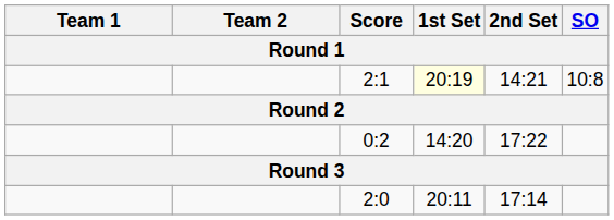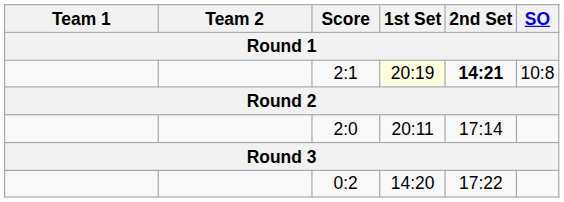 <table class="wikitable" style="text-align: center; font-size:90% ">
 <tr>
 <th align="right" width="120">Team 1</th>
 <th align="left" width="120">Team 2</th>
 <th width="50">Score</th>
 <th>1st Set</th>
 <th>2nd Set</th>
 <th><a href='#'>SO</a></th>
 </tr>
 <tr>
 <th colspan="6">Round 1</th>
 </tr>
 <tr>
 <td align="right"></td>
 <td align="left"></td>
 <td align="center">2:1</td>
 <td style="background: lightyellow;">20:19</td>
-<td>14:21</td>
+<td><strong>14:21</strong></td>
 <td>10:8</td>
 </tr>
 <tr>
 <th colspan="6">Round 2</th>
+</tr>
+<tr>
+<td align="right"></td>
+<td align="left"></td>
+<td align="center">2:0</td>
+<td>20:11</td>
+<td>17:14</td>
+<td></td>
+</tr>
+<tr>
+<th colspan="6">Round 3</th>
 </tr>
 <tr>
 <td align="right"></td>
 <td align="left"></td>
 <td align="center">0:2</td>
 <td>14:20</td>
 <td>17:22</td>
 <td></td>
 </tr>
-<tr>
-<th colspan="6">Round 3</th>
-</tr>
-<tr>
-<td align="right"></td>
-<td align="left"></td>
-<td align="center">2:0</td>
-<td>20:11</td>
-<td>17:14</td>
-<td></td>
-</tr>
 </table>
